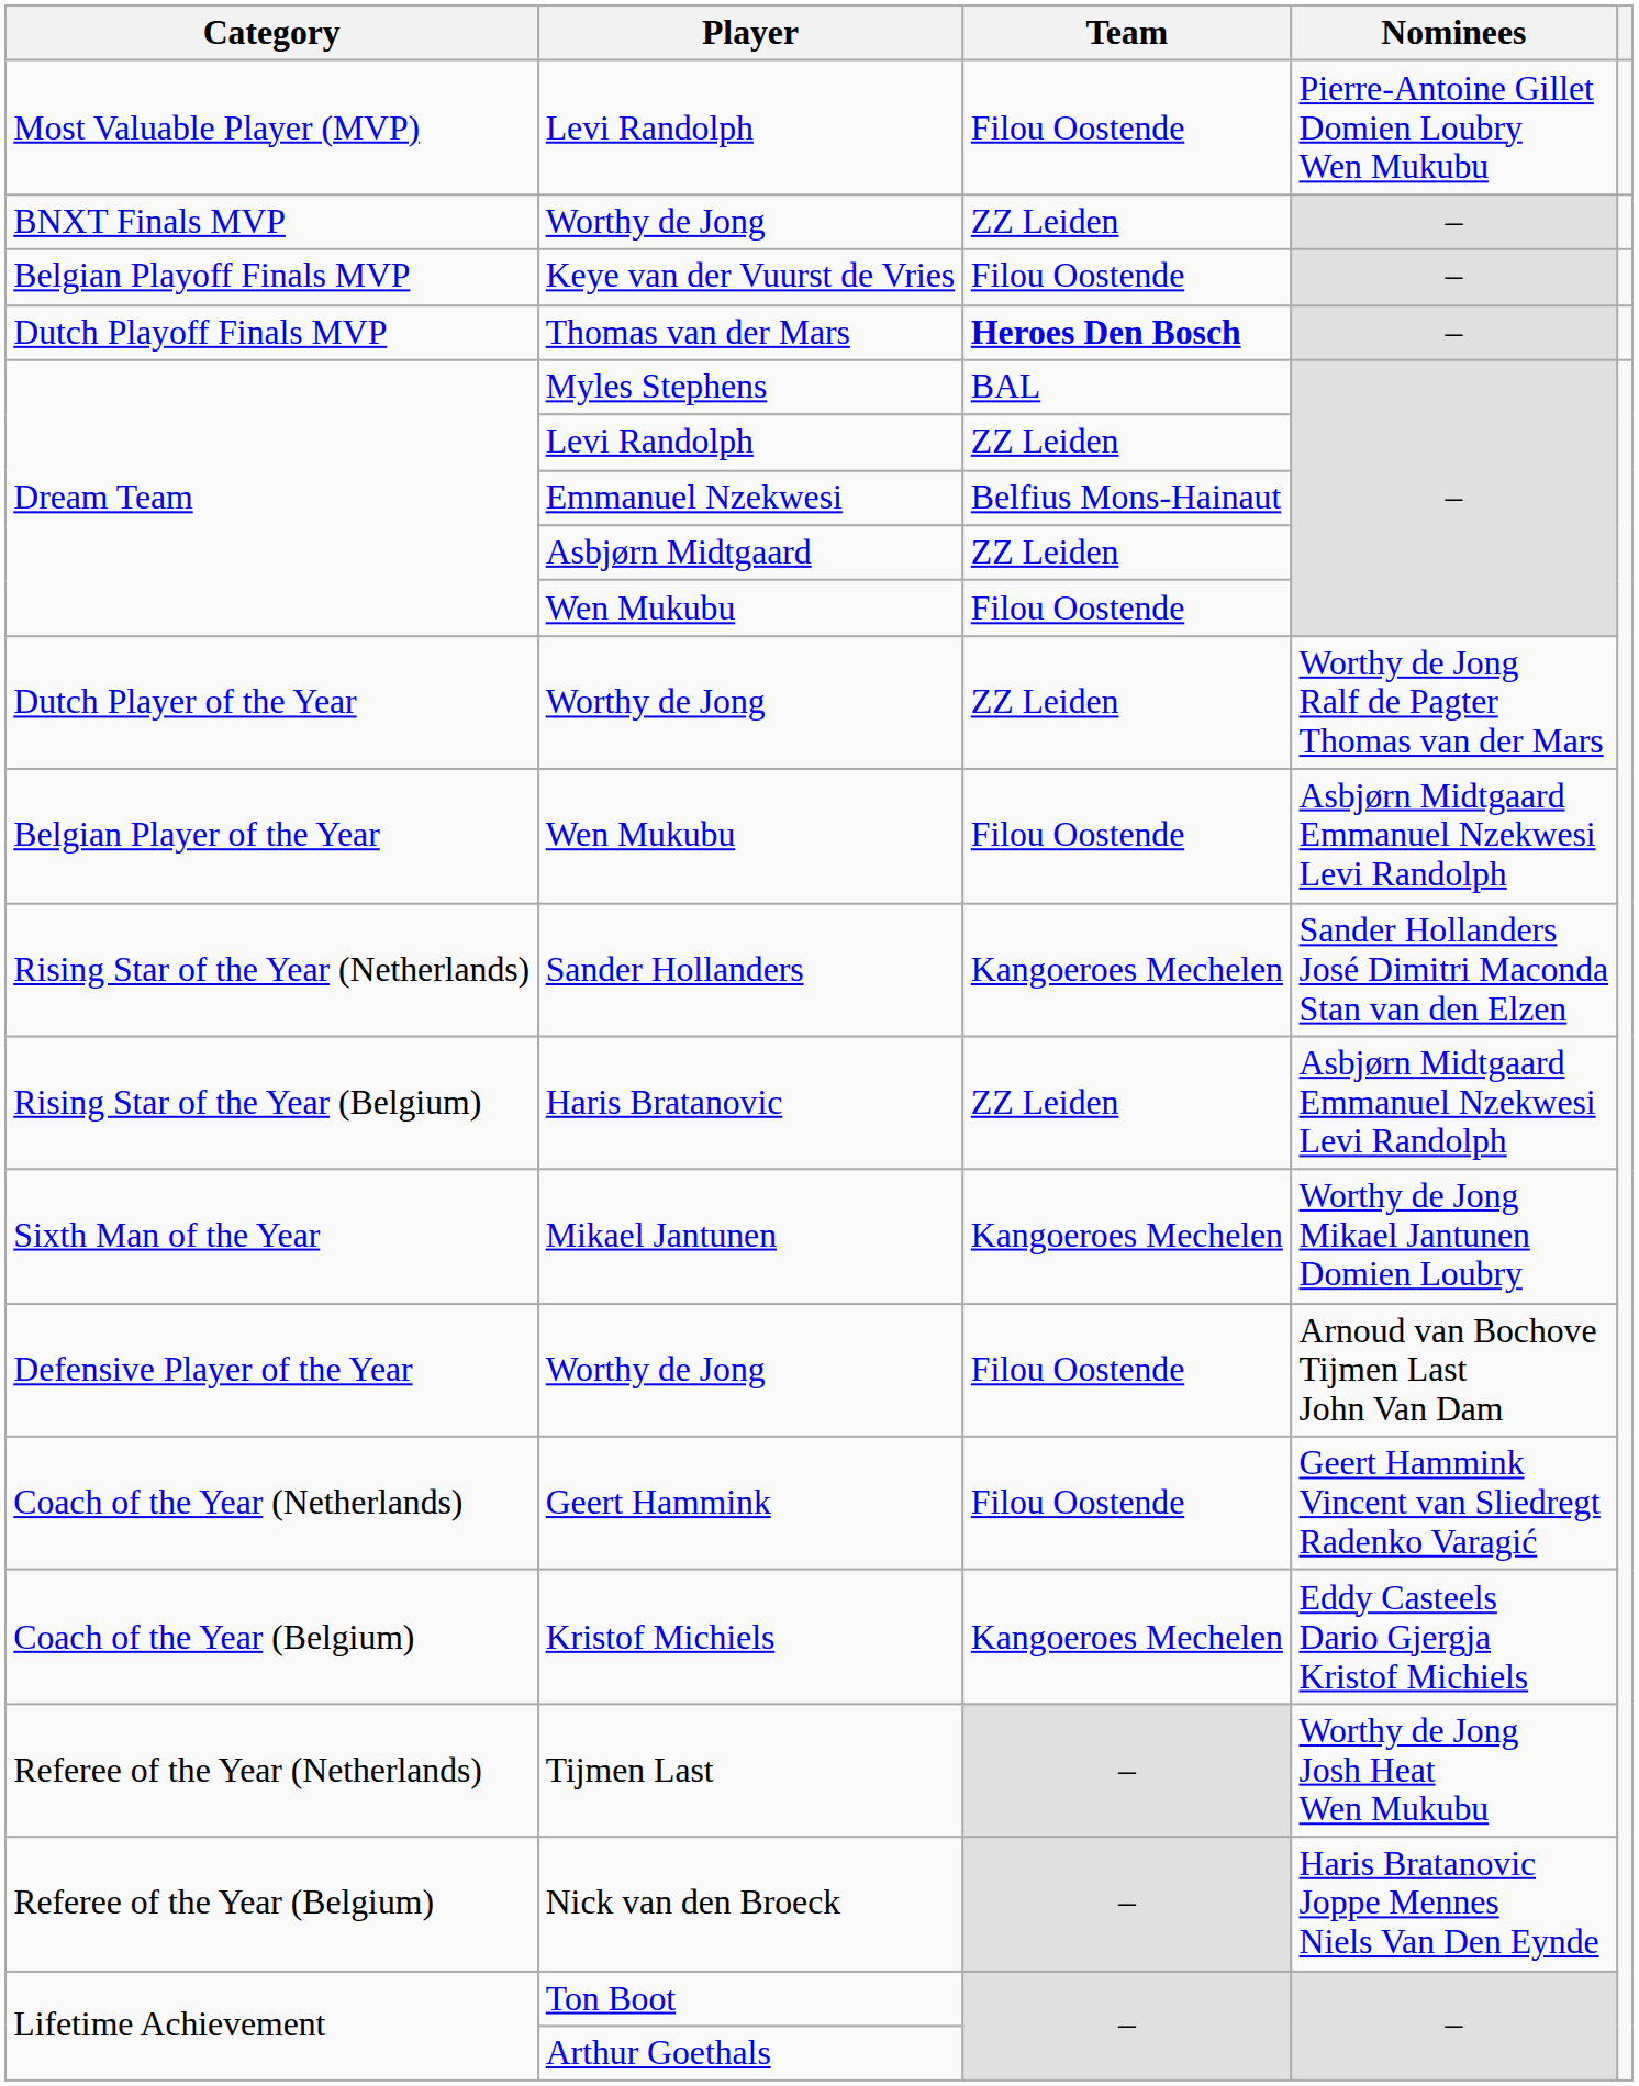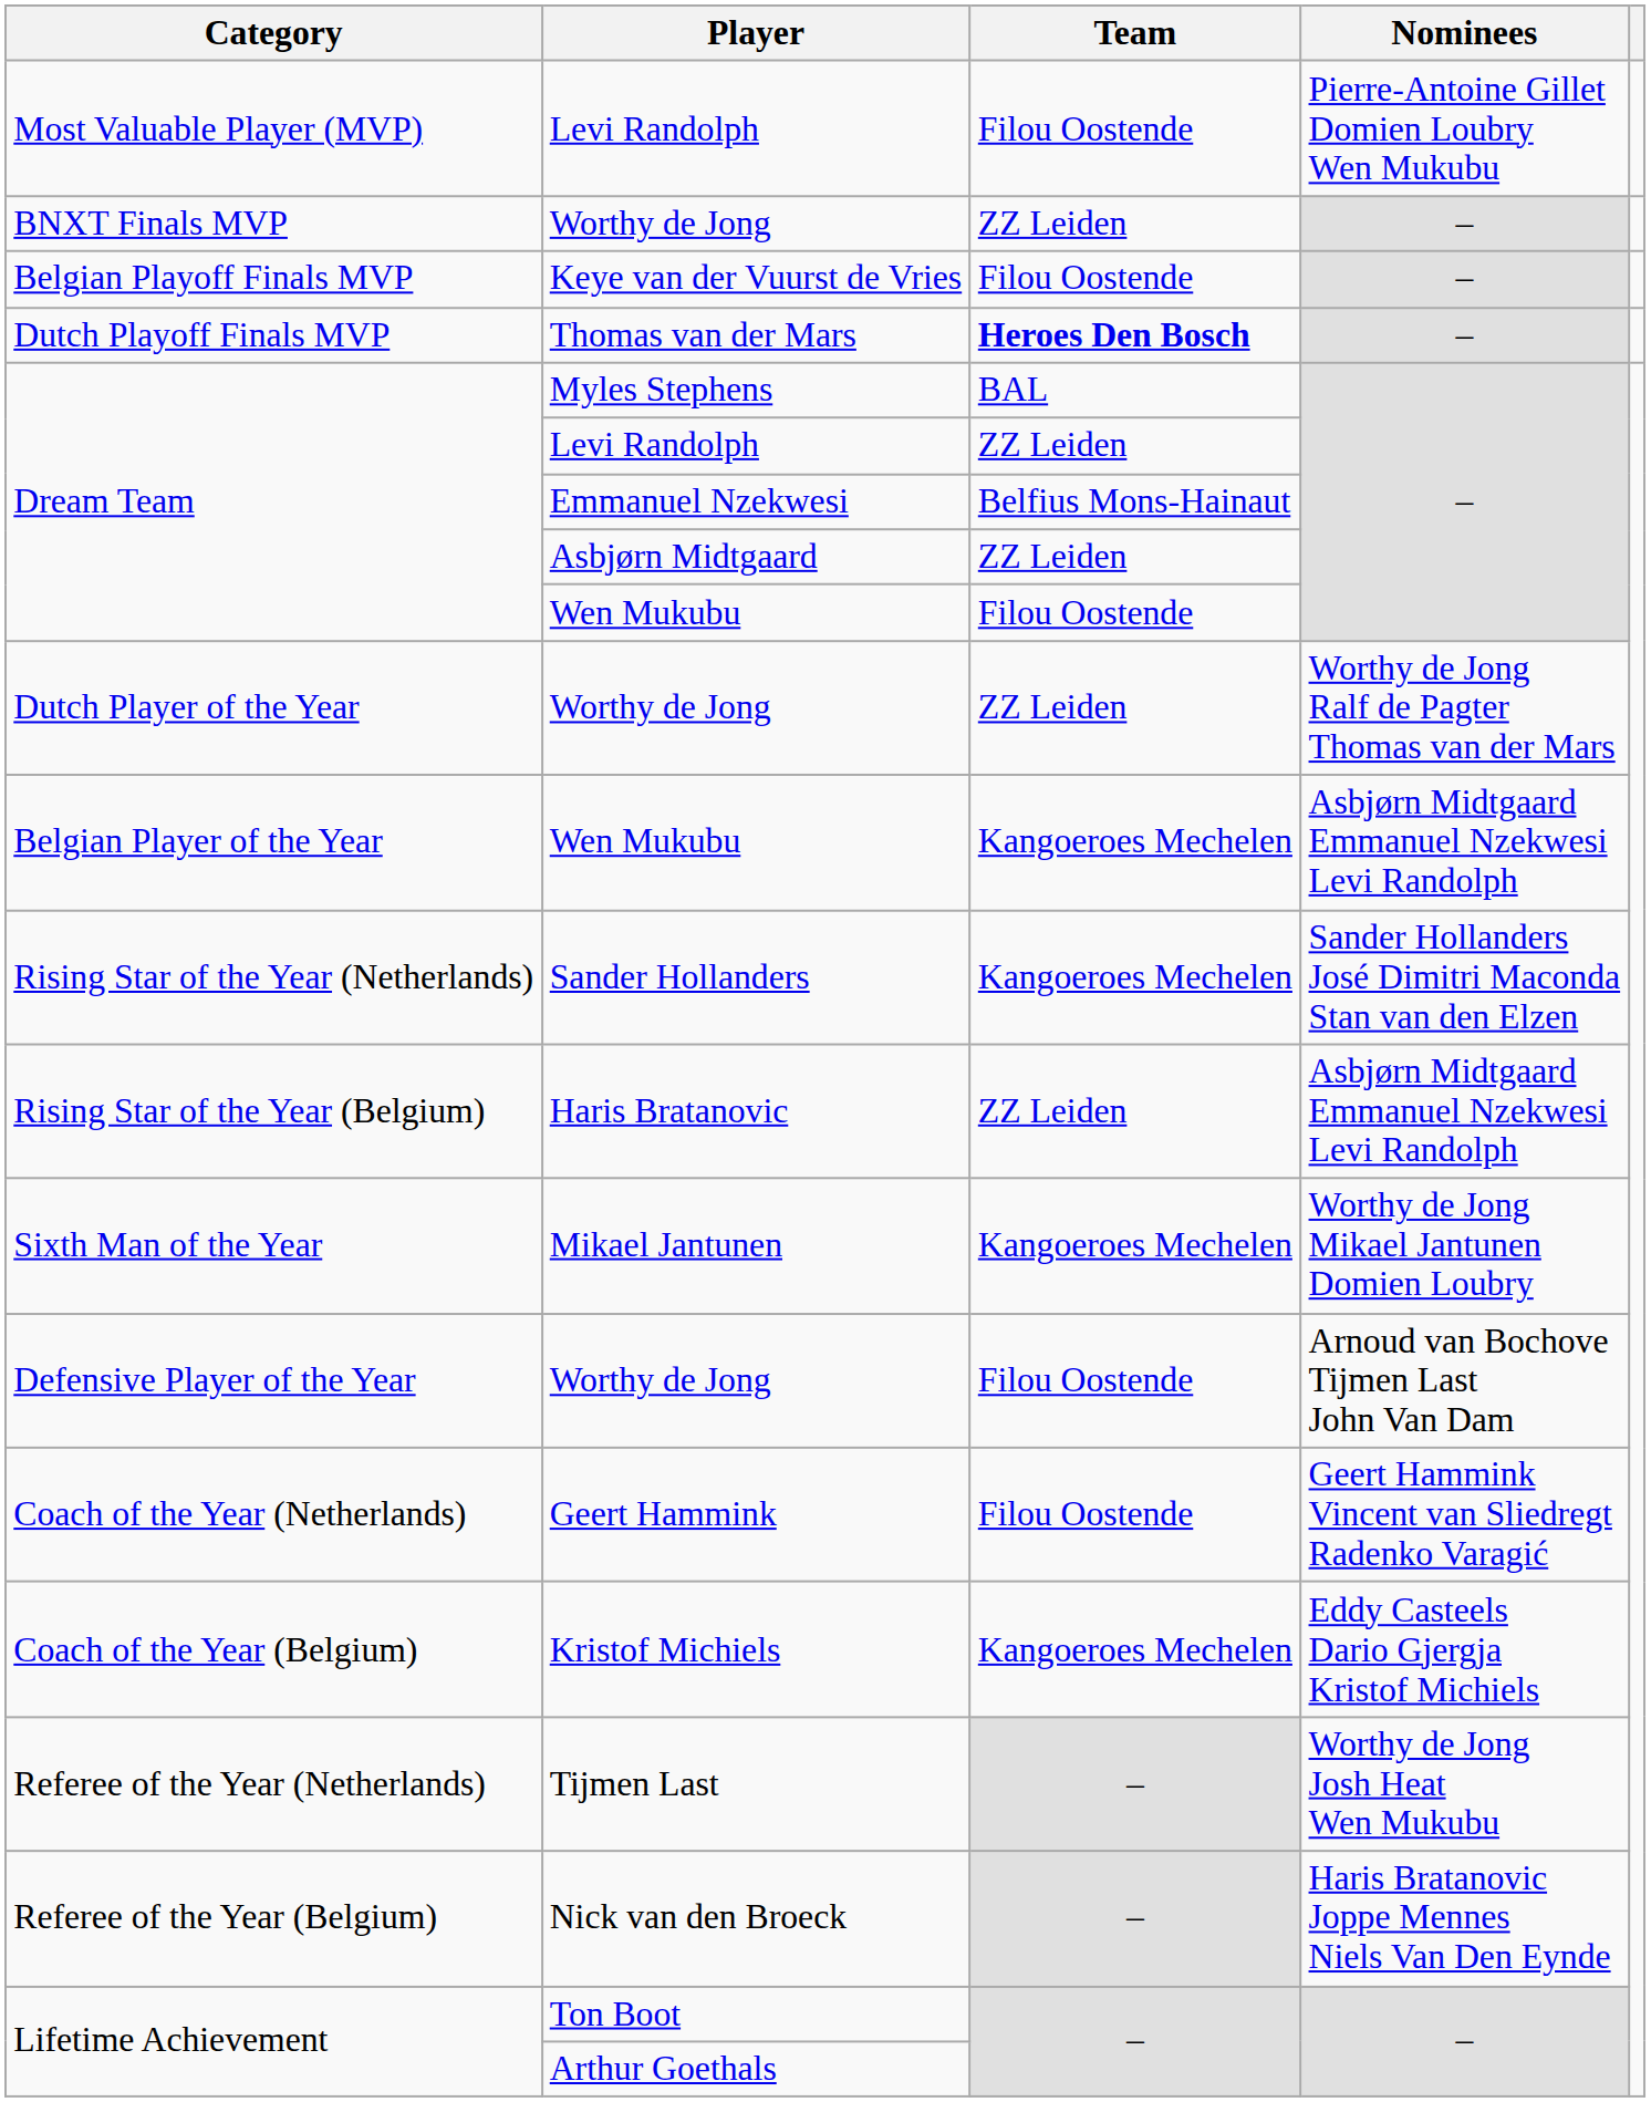 <table class="wikitable">
 <tr>
 <th>Category</th>
 <th>Player</th>
 <th>Team</th>
 <th>Nominees</th>
 <th></th>
 </tr>
 <tr>
 <td><a href='#'>Most Valuable Player (MVP)</a></td>
 <td> <a href='#'>Levi Randolph</a></td>
 <td> <a href='#'>Filou Oostende</a></td>
 <td> <a href='#'>Pierre-Antoine Gillet</a><br> <a href='#'>Domien Loubry</a><br> <a href='#'>Wen Mukubu</a></td>
 <td style="text-align:center;"></td>
 </tr>
 <tr>
 <td><a href='#'>BNXT Finals MVP</a></td>
 <td> <a href='#'>Worthy de Jong</a></td>
 <td> <a href='#'>ZZ Leiden</a></td>
 <td style="text-align:center;" bgcolor=E0E0E0>–</td>
 <td style="text-align:center;"></td>
 </tr>
 <tr>
 <td><a href='#'>Belgian Playoff Finals MVP</a></td>
 <td> <a href='#'>Keye van der Vuurst de Vries</a></td>
 <td> <a href='#'>Filou Oostende</a></td>
 <td style="text-align:center;" bgcolor=E0E0E0>–</td>
 <td style="text-align:center;"></td>
 </tr>
 <tr>
 <td><a href='#'>Dutch Playoff Finals MVP</a></td>
 <td> <a href='#'>Thomas van der Mars</a></td>
 <td><strong> <a href='#'>Heroes Den Bosch</a></strong></td>
 <td style="text-align:center;" bgcolor=E0E0E0>–</td>
 <td style="text-align:center;"></td>
 </tr>
 <tr>
 <td rowspan=5><a href='#'>Dream Team</a></td>
 <td>  <a href='#'>Myles Stephens</a></td>
 <td> <a href='#'>BAL</a></td>
 <td rowspan="5" style="text-align:center;" bgcolor=E0E0E0>–</td>
 <td rowspan="18" style="text-align:center;"></td>
 </tr>
 <tr>
 <td> <a href='#'>Levi Randolph</a></td>
 <td> <a href='#'>ZZ Leiden</a></td>
 </tr>
 <tr>
 <td> <a href='#'>Emmanuel Nzekwesi</a></td>
 <td> <a href='#'>Belfius Mons-Hainaut</a></td>
 </tr>
 <tr>
 <td> <a href='#'>Asbjørn Midtgaard</a></td>
 <td> <a href='#'>ZZ Leiden</a></td>
 </tr>
 <tr>
 <td> <a href='#'>Wen Mukubu</a></td>
 <td> <a href='#'>Filou Oostende</a></td>
 </tr>
 <tr>
 <td><a href='#'>Dutch Player of the Year</a></td>
 <td> <a href='#'>Worthy de Jong</a></td>
 <td> <a href='#'>ZZ Leiden</a></td>
 <td> <a href='#'>Worthy de Jong</a><br> <a href='#'>Ralf de Pagter</a><br> <a href='#'>Thomas van der Mars</a></td>
 </tr>
 <tr>
 <td><a href='#'>Belgian Player of the Year</a></td>
 <td> <a href='#'>Wen Mukubu</a></td>
-<td> <a href='#'>Filou Oostende</a></td>
+<td> <a href='#'>Kangoeroes Mechelen</a></td>
 <td> <a href='#'>Asbjørn Midtgaard</a><br> <a href='#'>Emmanuel Nzekwesi</a><br> <a href='#'>Levi Randolph</a></td>
 </tr>
 <tr>
 <td><a href='#'>Rising Star of the Year</a> (Netherlands)</td>
 <td> <a href='#'>Sander Hollanders</a></td>
 <td> <a href='#'>Kangoeroes Mechelen</a></td>
 <td> <a href='#'>Sander Hollanders</a><br> <a href='#'>José Dimitri Maconda</a><br> <a href='#'>Stan van den Elzen</a></td>
 </tr>
 <tr>
 <td><a href='#'>Rising Star of the Year</a> (Belgium)</td>
 <td> <a href='#'>Haris Bratanovic</a></td>
 <td> <a href='#'>ZZ Leiden</a></td>
 <td> <a href='#'>Asbjørn Midtgaard</a><br> <a href='#'>Emmanuel Nzekwesi</a><br> <a href='#'>Levi Randolph</a></td>
 </tr>
 <tr>
 <td><a href='#'>Sixth Man of the Year</a></td>
 <td> <a href='#'>Mikael Jantunen</a></td>
 <td> <a href='#'>Kangoeroes Mechelen</a></td>
 <td> <a href='#'>Worthy de Jong</a><br> <a href='#'>Mikael Jantunen</a><br> <a href='#'>Domien Loubry</a></td>
 </tr>
 <tr>
 <td><a href='#'>Defensive Player of the Year</a></td>
 <td> <a href='#'>Worthy de Jong</a></td>
 <td> <a href='#'>Filou Oostende</a></td>
 <td> Arnoud van Bochove<br> Tijmen Last<br> John Van Dam</td>
 </tr>
 <tr>
 <td><a href='#'>Coach of the Year</a> (Netherlands)</td>
 <td> <a href='#'>Geert Hammink</a></td>
 <td> <a href='#'>Filou Oostende</a></td>
 <td> <a href='#'>Geert Hammink</a><br> <a href='#'>Vincent van Sliedregt</a><br> <a href='#'>Radenko Varagić</a></td>
 </tr>
 <tr>
 <td><a href='#'>Coach of the Year</a> (Belgium)</td>
 <td> <a href='#'>Kristof Michiels</a></td>
 <td> <a href='#'>Kangoeroes Mechelen</a></td>
 <td> <a href='#'>Eddy Casteels</a><br> <a href='#'>Dario Gjergja</a><br> <a href='#'>Kristof Michiels</a></td>
 </tr>
 <tr>
 <td>Referee of the Year (Netherlands)</td>
 <td> Tijmen Last</td>
 <td style="text-align:center;" bgcolor=E0E0E0>–</td>
 <td> <a href='#'>Worthy de Jong</a><br> <a href='#'>Josh Heat</a><br> <a href='#'>Wen Mukubu</a></td>
 </tr>
 <tr>
 <td>Referee of the Year (Belgium)</td>
 <td> Nick van den Broeck</td>
 <td style="text-align:center;" bgcolor=E0E0E0>–</td>
 <td> <a href='#'>Haris Bratanovic</a><br> <a href='#'>Joppe Mennes</a><br> <a href='#'>Niels Van Den Eynde</a></td>
 </tr>
 <tr>
 <td rowspan=2>Lifetime Achievement</td>
 <td> <a href='#'>Ton Boot</a></td>
 <td rowspan="2" style="text-align:center;" bgcolor=E0E0E0>–</td>
 <td rowspan="2" style="text-align:center;" bgcolor=E0E0E0>–</td>
 </tr>
 <tr>
 <td> <a href='#'>Arthur Goethals</a></td>
 </tr>
 </table>
